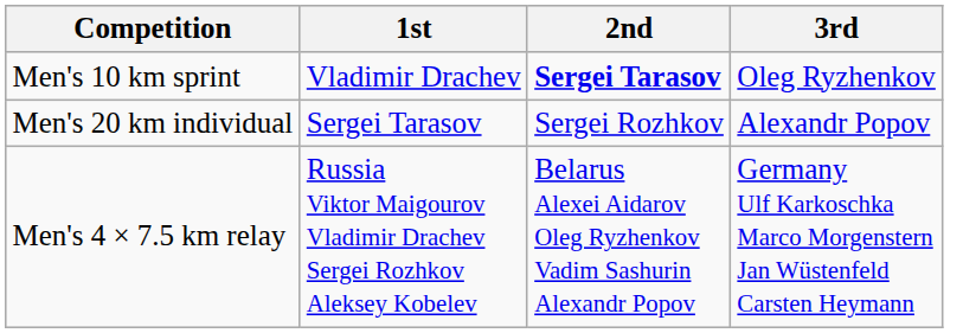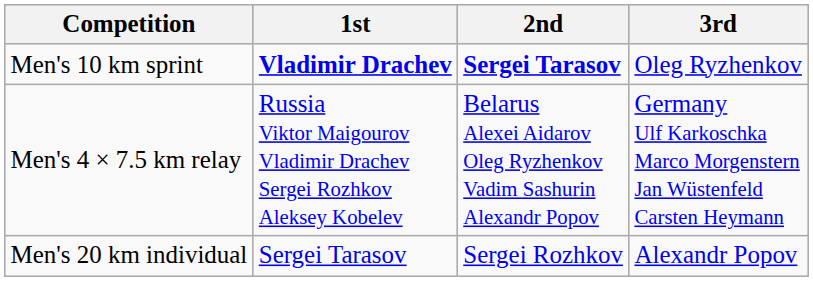 <table class="wikitable">
 <tr>
 <th>Competition</th>
 <th>1st</th>
 <th>2nd</th>
 <th>3rd</th>
 </tr>
 <tr>
 <td>Men's 10 km sprint</td>
-<td> <a href='#'>Vladimir Drachev</a></td>
+<td><strong> <a href='#'>Vladimir Drachev</a></strong></td>
 <td><strong> <a href='#'>Sergei Tarasov</a></strong></td>
 <td> <a href='#'>Oleg Ryzhenkov</a></td>
+</tr>
+<tr>
+<td>Men's 4 × 7.5 km relay</td>
+<td> <a href='#'>Russia</a><br><small><a href='#'>Viktor Maigourov</a><br><a href='#'>Vladimir Drachev</a><br><a href='#'>Sergei Rozhkov</a><br><a href='#'>Aleksey Kobelev</a></small></td>
+<td> <a href='#'>Belarus</a><br><small><a href='#'>Alexei Aidarov</a><br><a href='#'>Oleg Ryzhenkov</a><br><a href='#'>Vadim Sashurin</a><br><a href='#'>Alexandr Popov</a></small></td>
+<td> <a href='#'>Germany</a><br><small><a href='#'>Ulf Karkoschka</a><br><a href='#'>Marco Morgenstern</a><br><a href='#'>Jan Wüstenfeld</a><br><a href='#'>Carsten Heymann</a></small></td>
 </tr>
 <tr>
 <td>Men's 20 km individual</td>
 <td> <a href='#'>Sergei Tarasov</a></td>
 <td> <a href='#'>Sergei Rozhkov</a></td>
 <td> <a href='#'>Alexandr Popov</a></td>
 </tr>
-<tr>
-<td>Men's 4 × 7.5 km relay</td>
-<td> <a href='#'>Russia</a><br><small><a href='#'>Viktor Maigourov</a><br><a href='#'>Vladimir Drachev</a><br><a href='#'>Sergei Rozhkov</a><br><a href='#'>Aleksey Kobelev</a></small></td>
-<td> <a href='#'>Belarus</a><br><small><a href='#'>Alexei Aidarov</a><br><a href='#'>Oleg Ryzhenkov</a><br><a href='#'>Vadim Sashurin</a><br><a href='#'>Alexandr Popov</a></small></td>
-<td> <a href='#'>Germany</a><br><small><a href='#'>Ulf Karkoschka</a><br><a href='#'>Marco Morgenstern</a><br><a href='#'>Jan Wüstenfeld</a><br><a href='#'>Carsten Heymann</a></small></td>
-</tr>
 </table>
